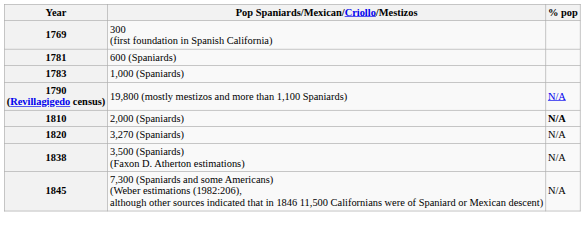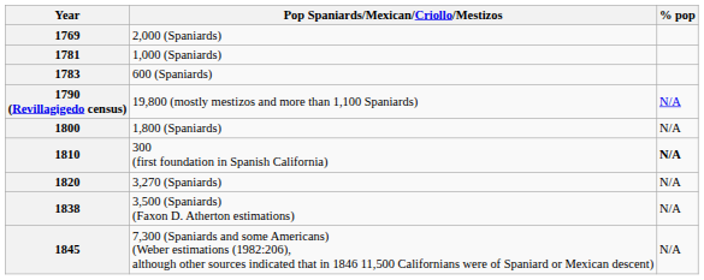 <table class="wikitable sortable">
 <tr>
 <th>Year</th>
 <th>Pop Spaniards/Mexican/<a href='#'>Criollo</a>/Mestizos</th>
 <th>% pop</th>
 </tr>
 <tr>
 <th>1769</th>
-<td>300 <br> (first foundation in Spanish California)</td>
+<td>2,000 (Spaniards)</td>
 <td></td>
 </tr>
 <tr>
 <th>1781</th>
-<td>600 (Spaniards)</td>
+<td>1,000 (Spaniards)</td>
 <td></td>
 </tr>
 <tr>
 <th>1783</th>
-<td>1,000 (Spaniards)</td>
+<td>600 (Spaniards)</td>
 <td></td>
 </tr>
 <tr>
 <th>1790<br> (<a href='#'>Revillagigedo</a> census)</th>
 <td>19,800 (mostly mestizos and more than 1,100 Spaniards)</td>
 <td><a href='#'>N/A</a></td>
 </tr>
 <tr>
+<th>1800</th>
+<td>1,800 (Spaniards)</td>
+<td>N/A</td>
+</tr>
+<tr>
 <th>1810</th>
-<td>2,000 (Spaniards)</td>
+<td>300 <br> (first foundation in Spanish California)</td>
 <td><strong>N/A</strong></td>
 </tr>
 <tr>
 <th>1820</th>
 <td>3,270 (Spaniards)</td>
 <td>N/A</td>
 </tr>
 <tr>
 <th>1838</th>
 <td>3,500 (Spaniards)<br>(Faxon D. Atherton estimations)</td>
 <td>N/A</td>
 </tr>
 <tr>
 <th>1845</th>
 <td>7,300 (Spaniards and some Americans)<br> (Weber estimations (1982:206),<br> although other sources indicated that in 1846 11,500 Californians were of Spaniard or Mexican descent)</td>
 <td>N/A</td>
 </tr>
 </table>
